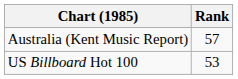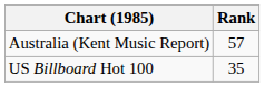 <table class="wikitable sortable">
 <tr>
 <th>Chart (1985)</th>
 <th>Rank</th>
 </tr>
 <tr>
 <td>Australia (Kent Music Report)</td>
 <td align="center">57</td>
 </tr>
 <tr>
 <td>US <em>Billboard</em> Hot 100</td>
-<td align="center">53</td>
+<td align="center">35</td>
 </tr>
 </table>
